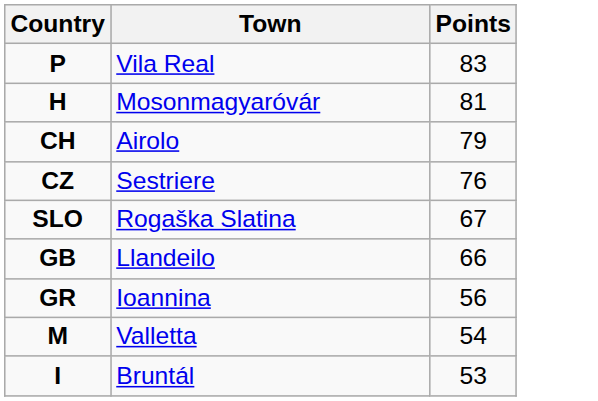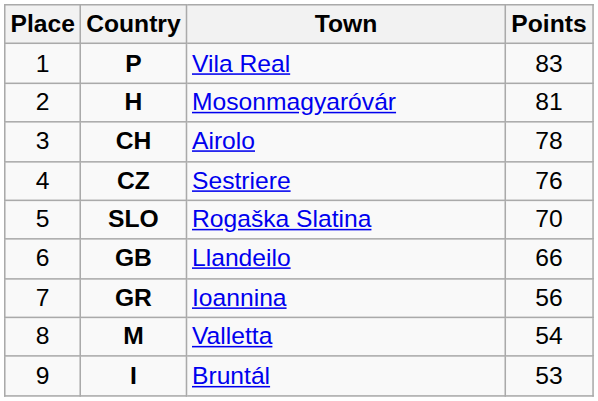 <table class="wikitable" style="text-align;">
 <tr>
+<th width="25">Place</th>
 <th width="25">Country</th>
 <th width="200">Town</th>
 <th width="25">Points</th>
 </tr>
 <tr>
+<td align="center">1</td>
 <td align="center"><strong>P</strong></td>
 <td align="left"><a href='#'>Vila Real</a></td>
 <td align="center">83</td>
 </tr>
 <tr>
+<td align="center">2</td>
 <td align="center"><strong>H</strong></td>
 <td align="left"><a href='#'>Mosonmagyaróvár</a></td>
 <td align="center">81</td>
 </tr>
 <tr>
+<td align="center">3</td>
 <td align="center"><strong>CH</strong></td>
 <td align="left"><a href='#'>Airolo</a></td>
-<td align="center">79</td>
+<td align="center">78</td>
 </tr>
 <tr>
+<td align="center">4</td>
 <td align="center"><strong>CZ</strong></td>
 <td align="left"><a href='#'>Sestriere</a></td>
 <td align="center">76</td>
 </tr>
 <tr>
+<td align="center">5</td>
 <td align="center"><strong>SLO</strong></td>
 <td align="left"><a href='#'>Rogaška Slatina</a></td>
-<td align="center">67</td>
+<td align="center">70</td>
 </tr>
 <tr>
+<td align="center">6</td>
 <td align="center"><strong>GB</strong></td>
 <td align="left"><a href='#'>Llandeilo</a></td>
 <td align="center">66</td>
 </tr>
 <tr>
+<td align="center">7</td>
 <td align="center"><strong>GR</strong></td>
 <td align="left"><a href='#'>Ioannina</a></td>
 <td align="center">56</td>
 </tr>
 <tr>
+<td align="center">8</td>
 <td align="center"><strong>M</strong></td>
 <td align="left"><a href='#'>Valletta</a></td>
 <td align="center">54</td>
 </tr>
 <tr>
+<td align="center">9</td>
 <td align="center"><strong>I</strong></td>
 <td align="left"><a href='#'>Bruntál</a></td>
 <td align="center">53</td>
 </tr>
 </table>
